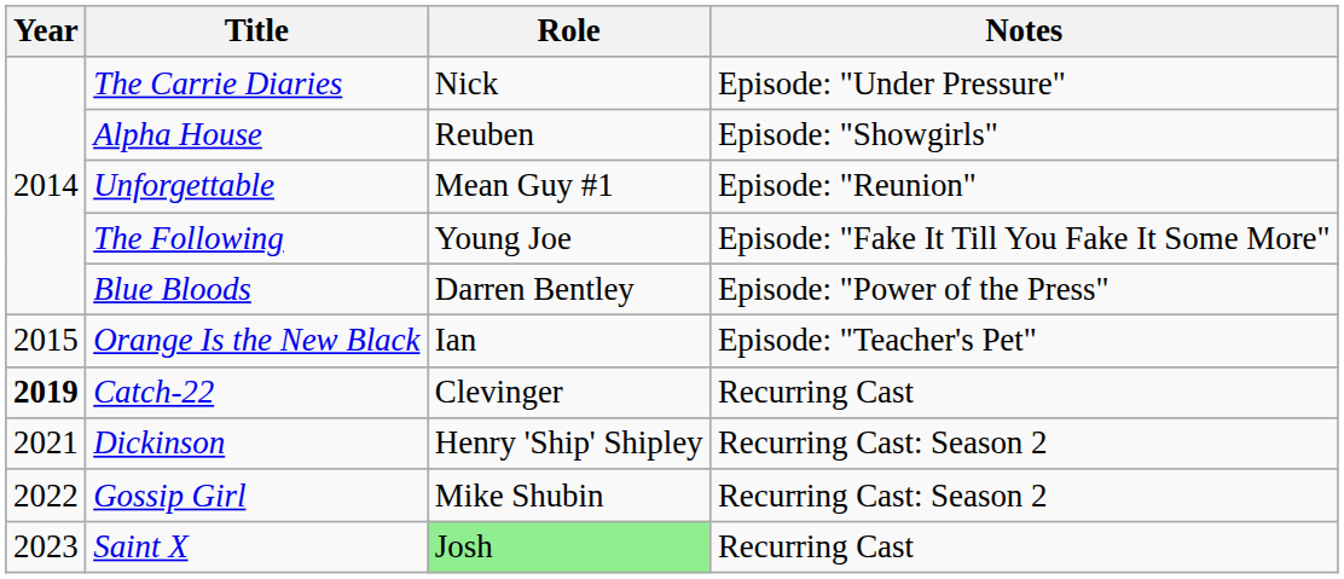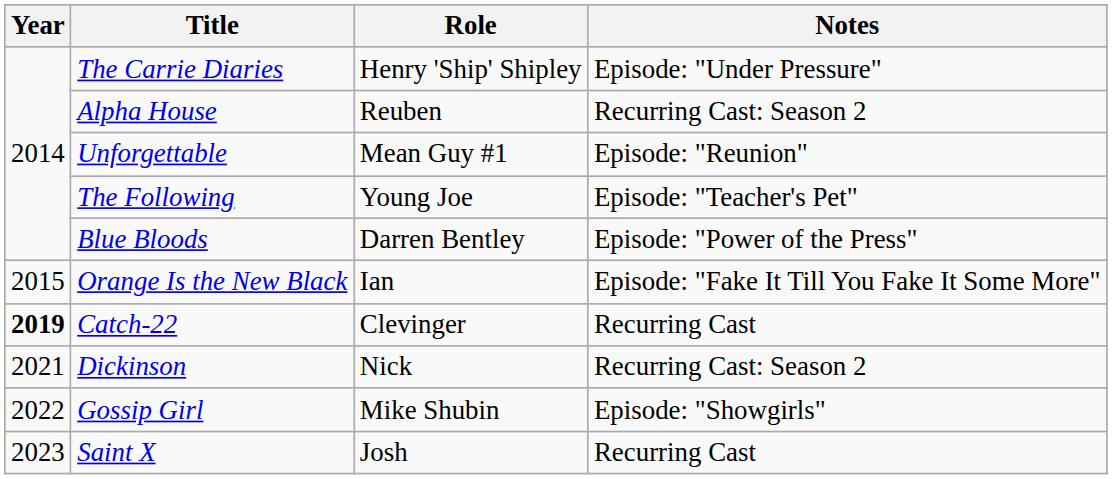 <table class="wikitable sortable">
 <tr>
 <th>Year</th>
 <th>Title</th>
 <th>Role</th>
 <th>Notes</th>
 </tr>
 <tr>
 <td rowspan="5">2014</td>
 <td><em><a href='#'>The Carrie Diaries</a></em></td>
-<td>Nick</td>
+<td>Henry 'Ship' Shipley</td>
 <td>Episode: "Under Pressure"</td>
 </tr>
 <tr>
 <td><em><a href='#'>Alpha House</a></em></td>
 <td>Reuben</td>
-<td>Episode: "Showgirls"</td>
+<td>Recurring Cast: Season 2</td>
 </tr>
 <tr>
 <td><em><a href='#'>Unforgettable</a></em></td>
 <td>Mean Guy #1</td>
 <td>Episode: "Reunion"</td>
 </tr>
 <tr>
 <td><em><a href='#'>The Following</a></em></td>
 <td>Young Joe</td>
-<td>Episode: "Fake It Till You Fake It Some More"</td>
+<td>Episode: "Teacher's Pet"</td>
 </tr>
 <tr>
 <td><em><a href='#'>Blue Bloods</a></em></td>
 <td>Darren Bentley</td>
 <td>Episode: "Power of the Press"</td>
 </tr>
 <tr>
 <td>2015</td>
 <td><em><a href='#'>Orange Is the New Black</a></em></td>
 <td>Ian</td>
-<td>Episode: "Teacher's Pet"</td>
+<td>Episode: "Fake It Till You Fake It Some More"</td>
 </tr>
 <tr>
 <td><strong>2019</strong></td>
 <td><em><a href='#'>Catch-22</a></em></td>
 <td>Clevinger</td>
 <td>Recurring Cast</td>
 </tr>
 <tr>
 <td>2021</td>
 <td><em><a href='#'>Dickinson</a></em></td>
-<td>Henry 'Ship' Shipley</td>
+<td>Nick</td>
 <td>Recurring Cast: Season 2</td>
 </tr>
 <tr>
 <td>2022</td>
 <td><em><a href='#'>Gossip Girl</a></em></td>
 <td>Mike Shubin</td>
-<td>Recurring Cast: Season 2</td>
+<td>Episode: "Showgirls"</td>
 </tr>
 <tr>
 <td>2023</td>
 <td><em><a href='#'>Saint X</a></em></td>
-<td style="background: lightgreen;">Josh</td>
+<td>Josh</td>
 <td>Recurring Cast</td>
 </tr>
 </table>
